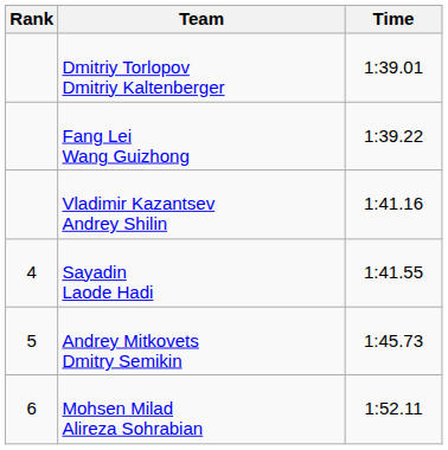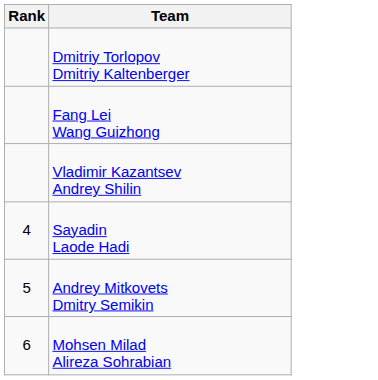 <table class=wikitable style="text-align:center">
 <tr>
 <th width=40>Rank</th>
 <th width=250>Team</th>
-<th width=80>Time</th>
 </tr>
 <tr>
 <td></td>
 <td align=left><br><a href='#'>Dmitriy Torlopov</a><br><a href='#'>Dmitriy Kaltenberger</a></td>
-<td>1:39.01</td>
 </tr>
 <tr>
 <td></td>
 <td align=left><br><a href='#'>Fang Lei</a><br><a href='#'>Wang Guizhong</a></td>
-<td>1:39.22</td>
 </tr>
 <tr>
 <td></td>
 <td align=left><br><a href='#'>Vladimir Kazantsev</a><br><a href='#'>Andrey Shilin</a></td>
-<td>1:41.16</td>
 </tr>
 <tr>
 <td>4</td>
 <td align=left><br><a href='#'>Sayadin</a><br><a href='#'>Laode Hadi</a></td>
-<td>1:41.55</td>
 </tr>
 <tr>
 <td>5</td>
 <td align=left><br><a href='#'>Andrey Mitkovets</a><br><a href='#'>Dmitry Semikin</a></td>
-<td>1:45.73</td>
 </tr>
 <tr>
 <td>6</td>
 <td align=left><br><a href='#'>Mohsen Milad</a><br><a href='#'>Alireza Sohrabian</a></td>
-<td>1:52.11</td>
 </tr>
 </table>
